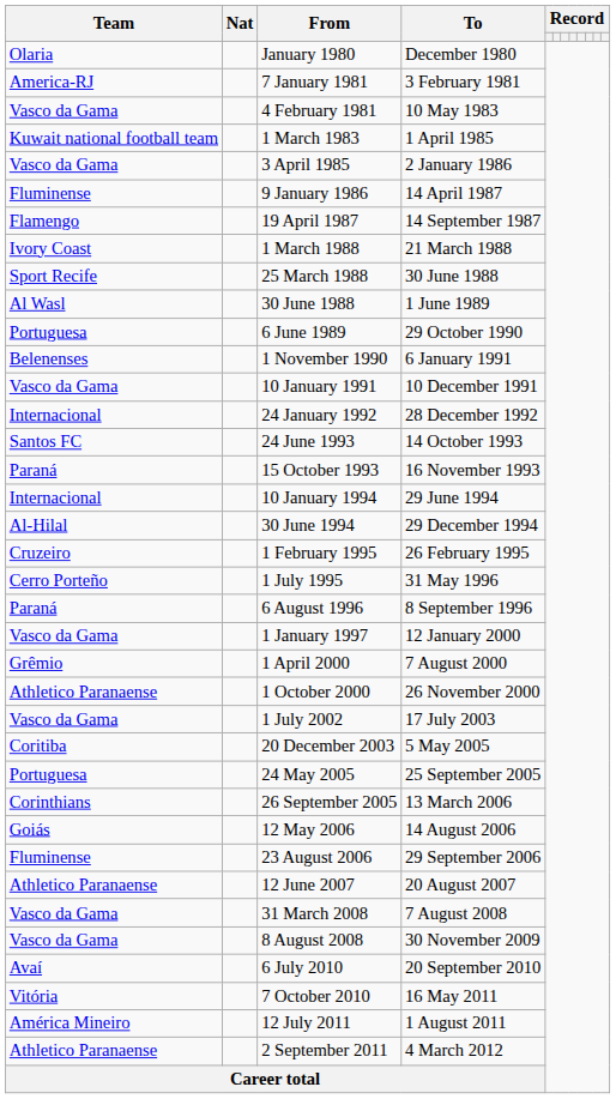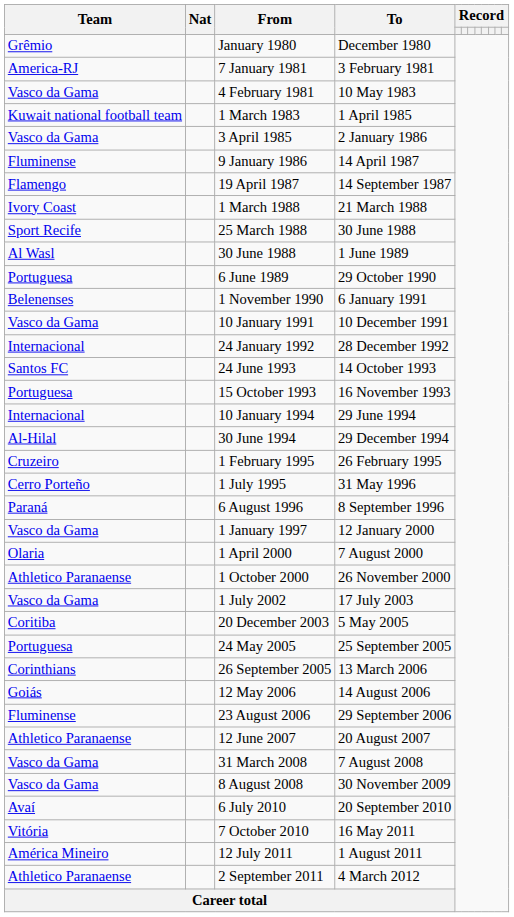 <table class="wikitable" style="text-align: center">
 <tr>
 <th rowspan=2>Team</th>
 <th rowspan=2>Nat</th>
 <th rowspan=2>From</th>
 <th rowspan=2>To</th>
 <th colspan="8">Record</th>
 </tr>
 <tr>
 <th></th>
 <th></th>
 <th></th>
 <th></th>
 <th></th>
 <th></th>
 <th></th>
 <th></th>
 </tr>
 <tr>
-<td align=left><a href='#'>Olaria</a></td>
+<td align=left><a href='#'>Grêmio</a></td>
 <td></td>
 <td align=left>January 1980</td>
 <td align=left>December 1980<br></td>
 </tr>
 <tr>
 <td align=left><a href='#'>America-RJ</a></td>
 <td></td>
 <td align=left>7 January 1981</td>
 <td align=left>3 February 1981<br></td>
 </tr>
 <tr>
 <td align=left><a href='#'>Vasco da Gama</a></td>
 <td></td>
 <td align=left>4 February 1981</td>
 <td align=left>10 May 1983<br></td>
 </tr>
 <tr>
 <td align=left><a href='#'>Kuwait national football team</a></td>
 <td></td>
 <td align=left>1 March 1983</td>
 <td align=left>1 April 1985<br></td>
 </tr>
 <tr>
 <td align=left><a href='#'>Vasco da Gama</a></td>
 <td></td>
 <td align=left>3 April 1985</td>
 <td align=left>2 January 1986<br></td>
 </tr>
 <tr>
 <td align=left><a href='#'>Fluminense</a></td>
 <td></td>
 <td align=left>9 January 1986</td>
 <td align=left>14 April 1987<br></td>
 </tr>
 <tr>
 <td align=left><a href='#'>Flamengo</a></td>
 <td></td>
 <td align=left>19 April 1987</td>
 <td align=left>14 September 1987<br></td>
 </tr>
 <tr>
 <td align=left><a href='#'>Ivory Coast</a></td>
 <td></td>
 <td align=left>1 March 1988</td>
 <td align=left>21 March 1988<br></td>
 </tr>
 <tr>
 <td align=left><a href='#'>Sport Recife</a></td>
 <td></td>
 <td align=left>25 March 1988</td>
 <td align=left>30 June 1988<br></td>
 </tr>
 <tr>
 <td align=left><a href='#'>Al Wasl</a></td>
 <td></td>
 <td align=left>30 June 1988</td>
 <td align=left>1 June 1989<br></td>
 </tr>
 <tr>
 <td align=left><a href='#'>Portuguesa</a></td>
 <td></td>
 <td align=left>6 June 1989</td>
 <td align=left>29 October 1990<br></td>
 </tr>
 <tr>
 <td align=left><a href='#'>Belenenses</a></td>
 <td></td>
 <td align=left>1 November 1990</td>
 <td align=left>6 January 1991<br></td>
 </tr>
 <tr>
 <td align=left><a href='#'>Vasco da Gama</a></td>
 <td></td>
 <td align=left>10 January 1991</td>
 <td align=left>10 December 1991<br></td>
 </tr>
 <tr>
 <td align=left><a href='#'>Internacional</a></td>
 <td></td>
 <td align=left>24 January 1992</td>
 <td align=left>28 December 1992<br></td>
 </tr>
 <tr>
 <td align=left><a href='#'>Santos FC</a></td>
 <td></td>
 <td align=left>24 June 1993</td>
 <td align=left>14 October 1993<br></td>
 </tr>
 <tr>
-<td align=left><a href='#'>Paraná</a></td>
+<td align=left><a href='#'>Portuguesa</a></td>
 <td></td>
 <td align=left>15 October 1993</td>
 <td align=left>16 November 1993<br></td>
 </tr>
 <tr>
 <td align=left><a href='#'>Internacional</a></td>
 <td></td>
 <td align=left>10 January 1994</td>
 <td align=left>29 June 1994<br></td>
 </tr>
 <tr>
 <td align=left><a href='#'>Al-Hilal</a></td>
 <td></td>
 <td align=left>30 June 1994</td>
 <td align=left>29 December 1994<br></td>
 </tr>
 <tr>
 <td align=left><a href='#'>Cruzeiro</a></td>
 <td></td>
 <td align=left>1 February 1995</td>
 <td align=left>26 February 1995<br></td>
 </tr>
 <tr>
 <td align=left><a href='#'>Cerro Porteño</a></td>
 <td></td>
 <td align=left>1 July 1995</td>
 <td align=left>31 May 1996<br></td>
 </tr>
 <tr>
 <td align=left><a href='#'>Paraná</a></td>
 <td></td>
 <td align=left>6 August 1996</td>
 <td align=left>8 September 1996<br></td>
 </tr>
 <tr>
 <td align=left><a href='#'>Vasco da Gama</a></td>
 <td></td>
 <td align=left>1 January 1997</td>
 <td align=left>12 January 2000<br></td>
 </tr>
 <tr>
-<td align=left><a href='#'>Grêmio</a></td>
+<td align=left><a href='#'>Olaria</a></td>
 <td></td>
 <td align=left>1 April 2000</td>
 <td align=left>7 August 2000<br></td>
 </tr>
 <tr>
 <td align=left><a href='#'>Athletico Paranaense</a></td>
 <td></td>
 <td align=left>1 October 2000</td>
 <td align=left>26 November 2000<br></td>
 </tr>
 <tr>
 <td align=left><a href='#'>Vasco da Gama</a></td>
 <td></td>
 <td align=left>1 July 2002</td>
 <td align=left>17 July 2003<br></td>
 </tr>
 <tr>
 <td align=left><a href='#'>Coritiba</a></td>
 <td></td>
 <td align=left>20 December 2003</td>
 <td align=left>5 May 2005<br></td>
 </tr>
 <tr>
 <td align=left><a href='#'>Portuguesa</a></td>
 <td></td>
 <td align=left>24 May 2005</td>
 <td align=left>25 September 2005<br></td>
 </tr>
 <tr>
 <td align=left><a href='#'>Corinthians</a></td>
 <td></td>
 <td align=left>26 September 2005</td>
 <td align=left>13 March 2006<br></td>
 </tr>
 <tr>
 <td align=left><a href='#'>Goiás</a></td>
 <td></td>
 <td align=left>12 May 2006</td>
 <td align=left>14 August 2006<br></td>
 </tr>
 <tr>
 <td align=left><a href='#'>Fluminense</a></td>
 <td></td>
 <td align=left>23 August 2006</td>
 <td align=left>29 September 2006<br></td>
 </tr>
 <tr>
 <td align=left><a href='#'>Athletico Paranaense</a></td>
 <td></td>
 <td align=left>12 June 2007</td>
 <td align=left>20 August 2007<br></td>
 </tr>
 <tr>
 <td align=left><a href='#'>Vasco da Gama</a></td>
 <td></td>
 <td align=left>31 March 2008</td>
 <td align=left>7 August 2008<br></td>
 </tr>
 <tr>
 <td align=left><a href='#'>Vasco da Gama</a></td>
 <td></td>
 <td align=left>8 August 2008</td>
 <td align=left>30 November 2009<br></td>
 </tr>
 <tr>
 <td align=left><a href='#'>Avaí</a></td>
 <td></td>
 <td align=left>6 July 2010</td>
 <td align=left>20 September 2010<br></td>
 </tr>
 <tr>
 <td align=left><a href='#'>Vitória</a></td>
 <td></td>
 <td align=left>7 October 2010</td>
 <td align=left>16 May 2011<br></td>
 </tr>
 <tr>
 <td align=left><a href='#'>América Mineiro</a></td>
 <td></td>
 <td align=left>12 July 2011</td>
 <td align=left>1 August 2011<br></td>
 </tr>
 <tr>
 <td align=left><a href='#'>Athletico Paranaense</a></td>
 <td></td>
 <td align=left>2 September 2011</td>
 <td align=left>4 March 2012<br></td>
 </tr>
 <tr>
 <th colspan=4>Career total<br></th>
 </tr>
 </table>
